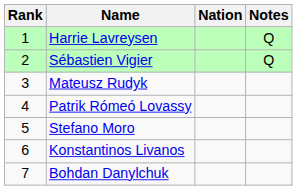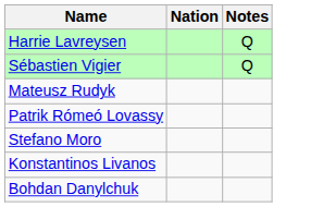 <table class="wikitable sortable" style="text-align:center">
 <tr>
-<th>Rank</th>
 <th>Name</th>
 <th>Nation</th>
 <th>Notes</th>
 </tr>
 <tr bgcolor=bbffbb>
-<td>1</td>
 <td align=left><a href='#'>Harrie Lavreysen</a></td>
 <td align=left></td>
 <td>Q</td>
 </tr>
 <tr bgcolor=bbffbb>
-<td>2</td>
 <td align=left><a href='#'>Sébastien Vigier</a></td>
 <td align=left></td>
 <td>Q</td>
 </tr>
 <tr>
-<td>3</td>
 <td align=left><a href='#'>Mateusz Rudyk</a></td>
 <td align=left></td>
 <td></td>
 </tr>
 <tr>
-<td>4</td>
 <td align=left><a href='#'>Patrik Rómeó Lovassy</a></td>
 <td align=left></td>
 <td></td>
 </tr>
 <tr>
-<td>5</td>
 <td align=left><a href='#'>Stefano Moro</a></td>
 <td align=left></td>
 <td></td>
 </tr>
 <tr>
-<td>6</td>
 <td align=left><a href='#'>Konstantinos Livanos</a></td>
 <td align=left></td>
 <td></td>
 </tr>
 <tr>
-<td>7</td>
 <td align=left><a href='#'>Bohdan Danylchuk</a></td>
 <td align=left></td>
 <td></td>
 </tr>
 </table>
